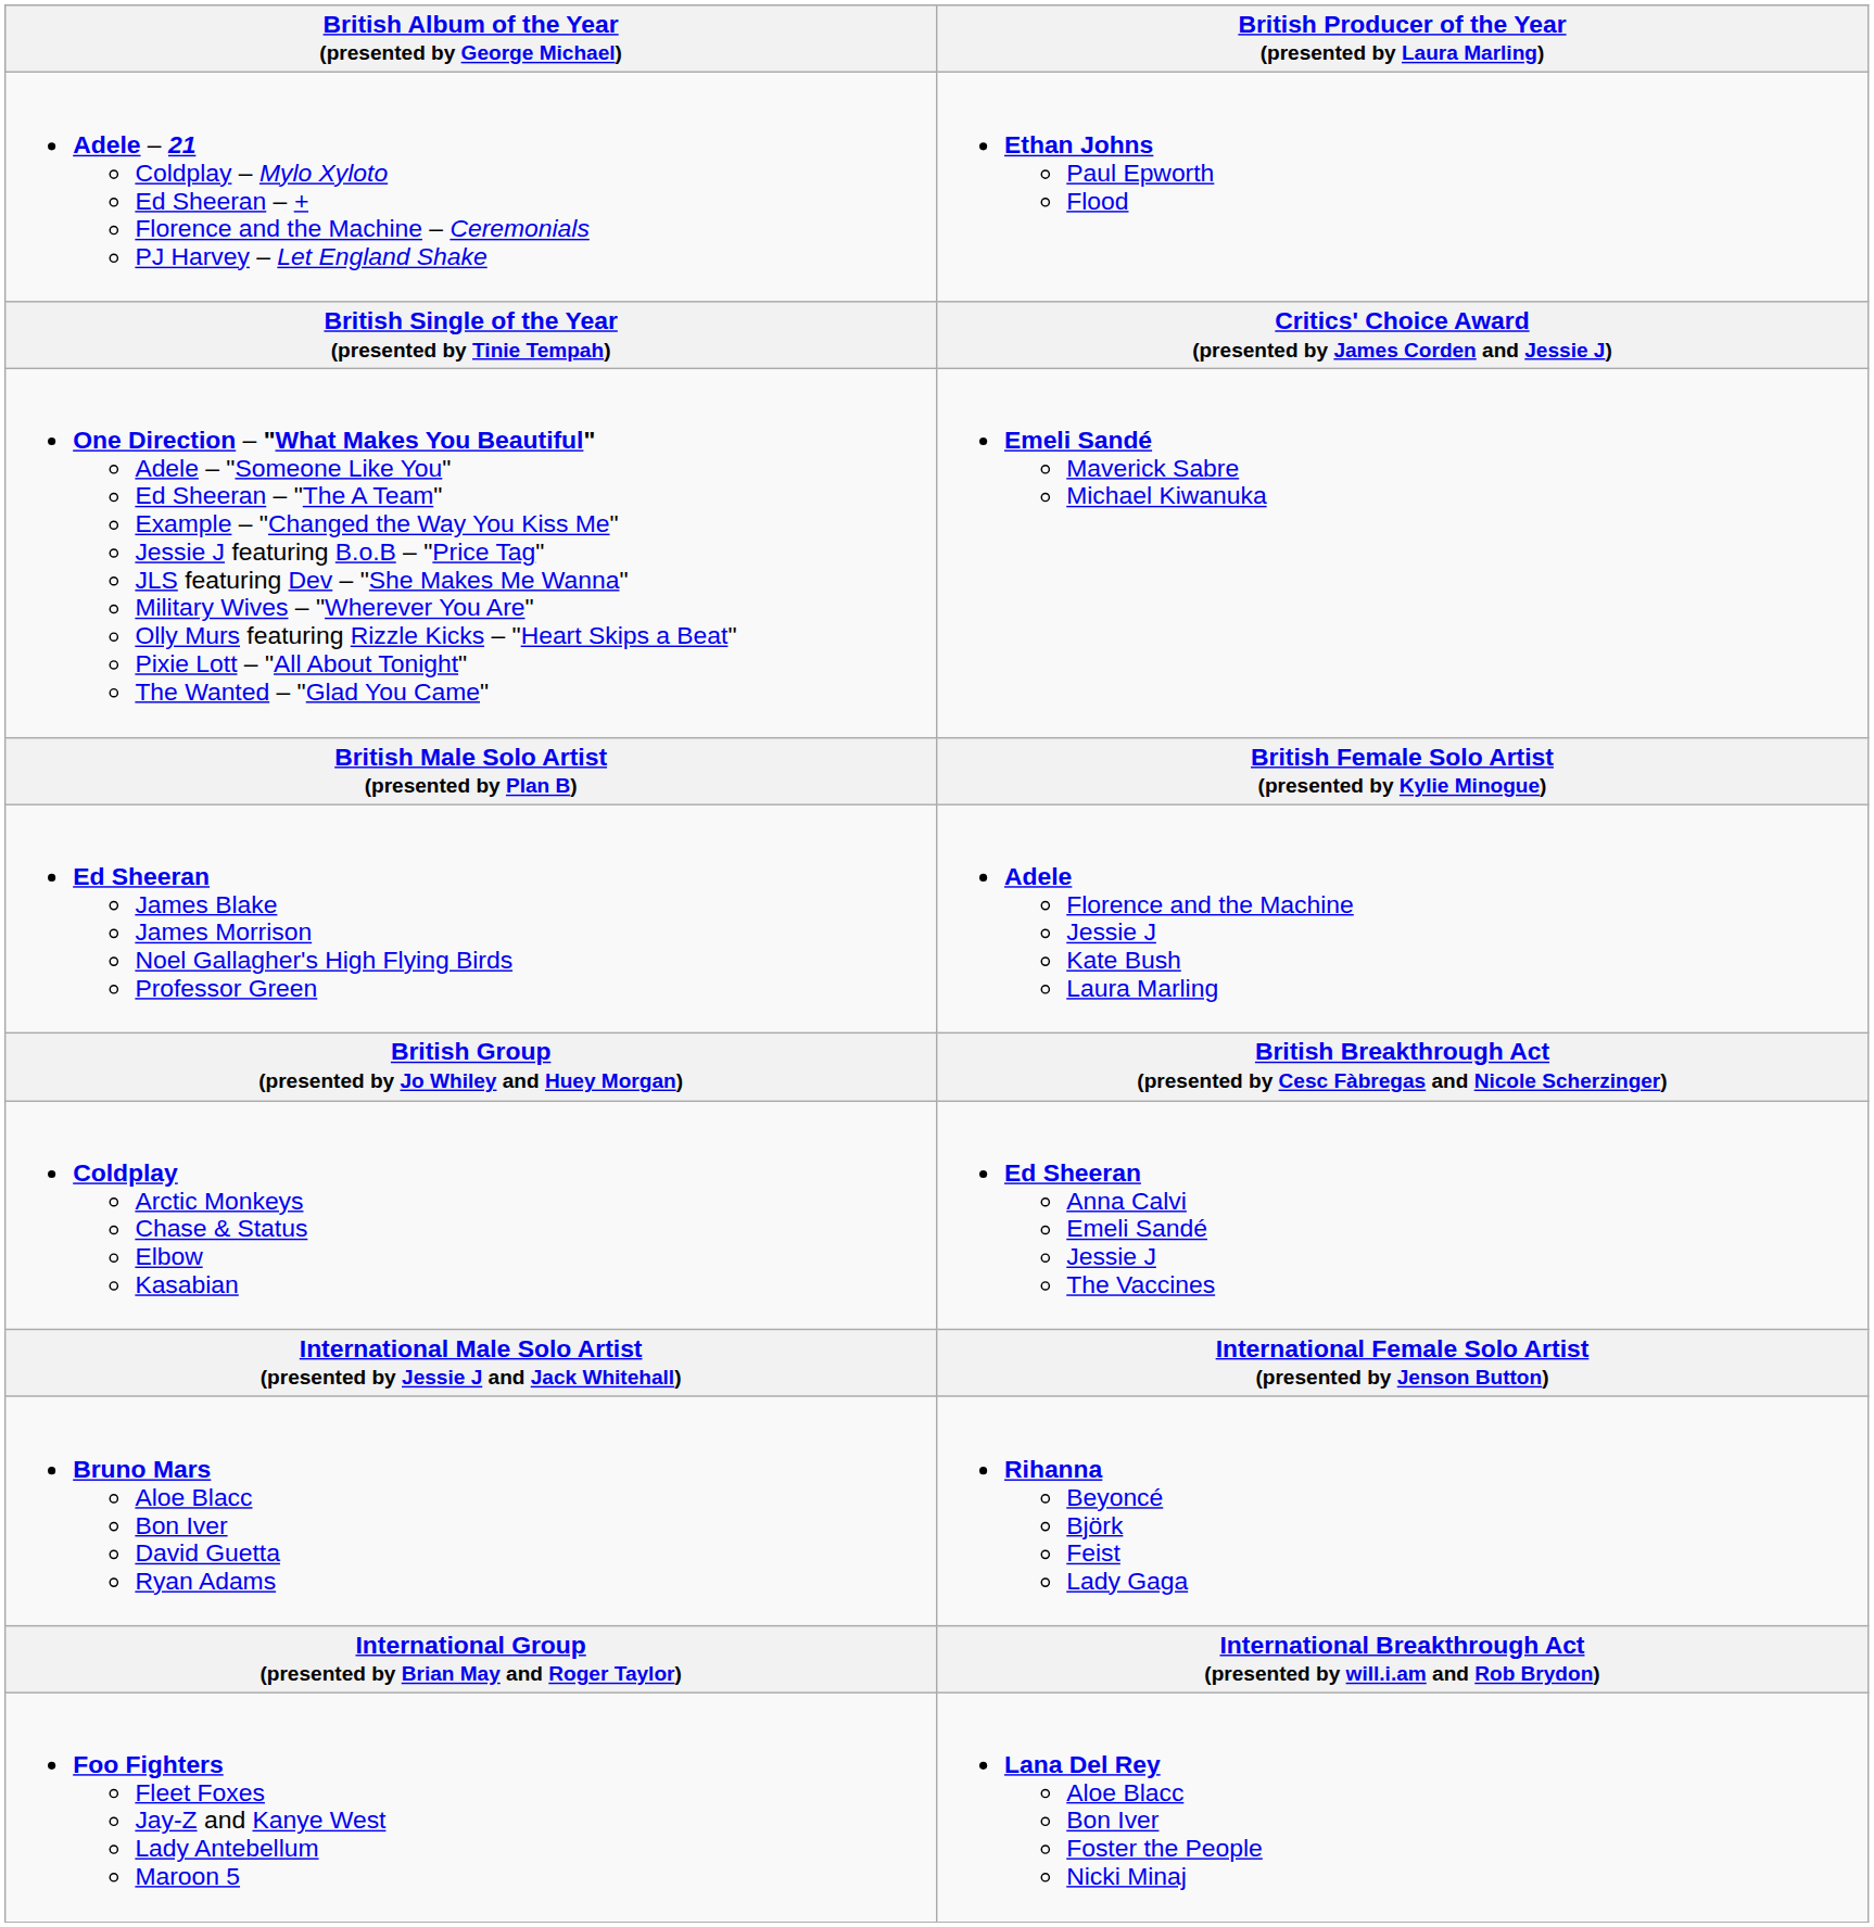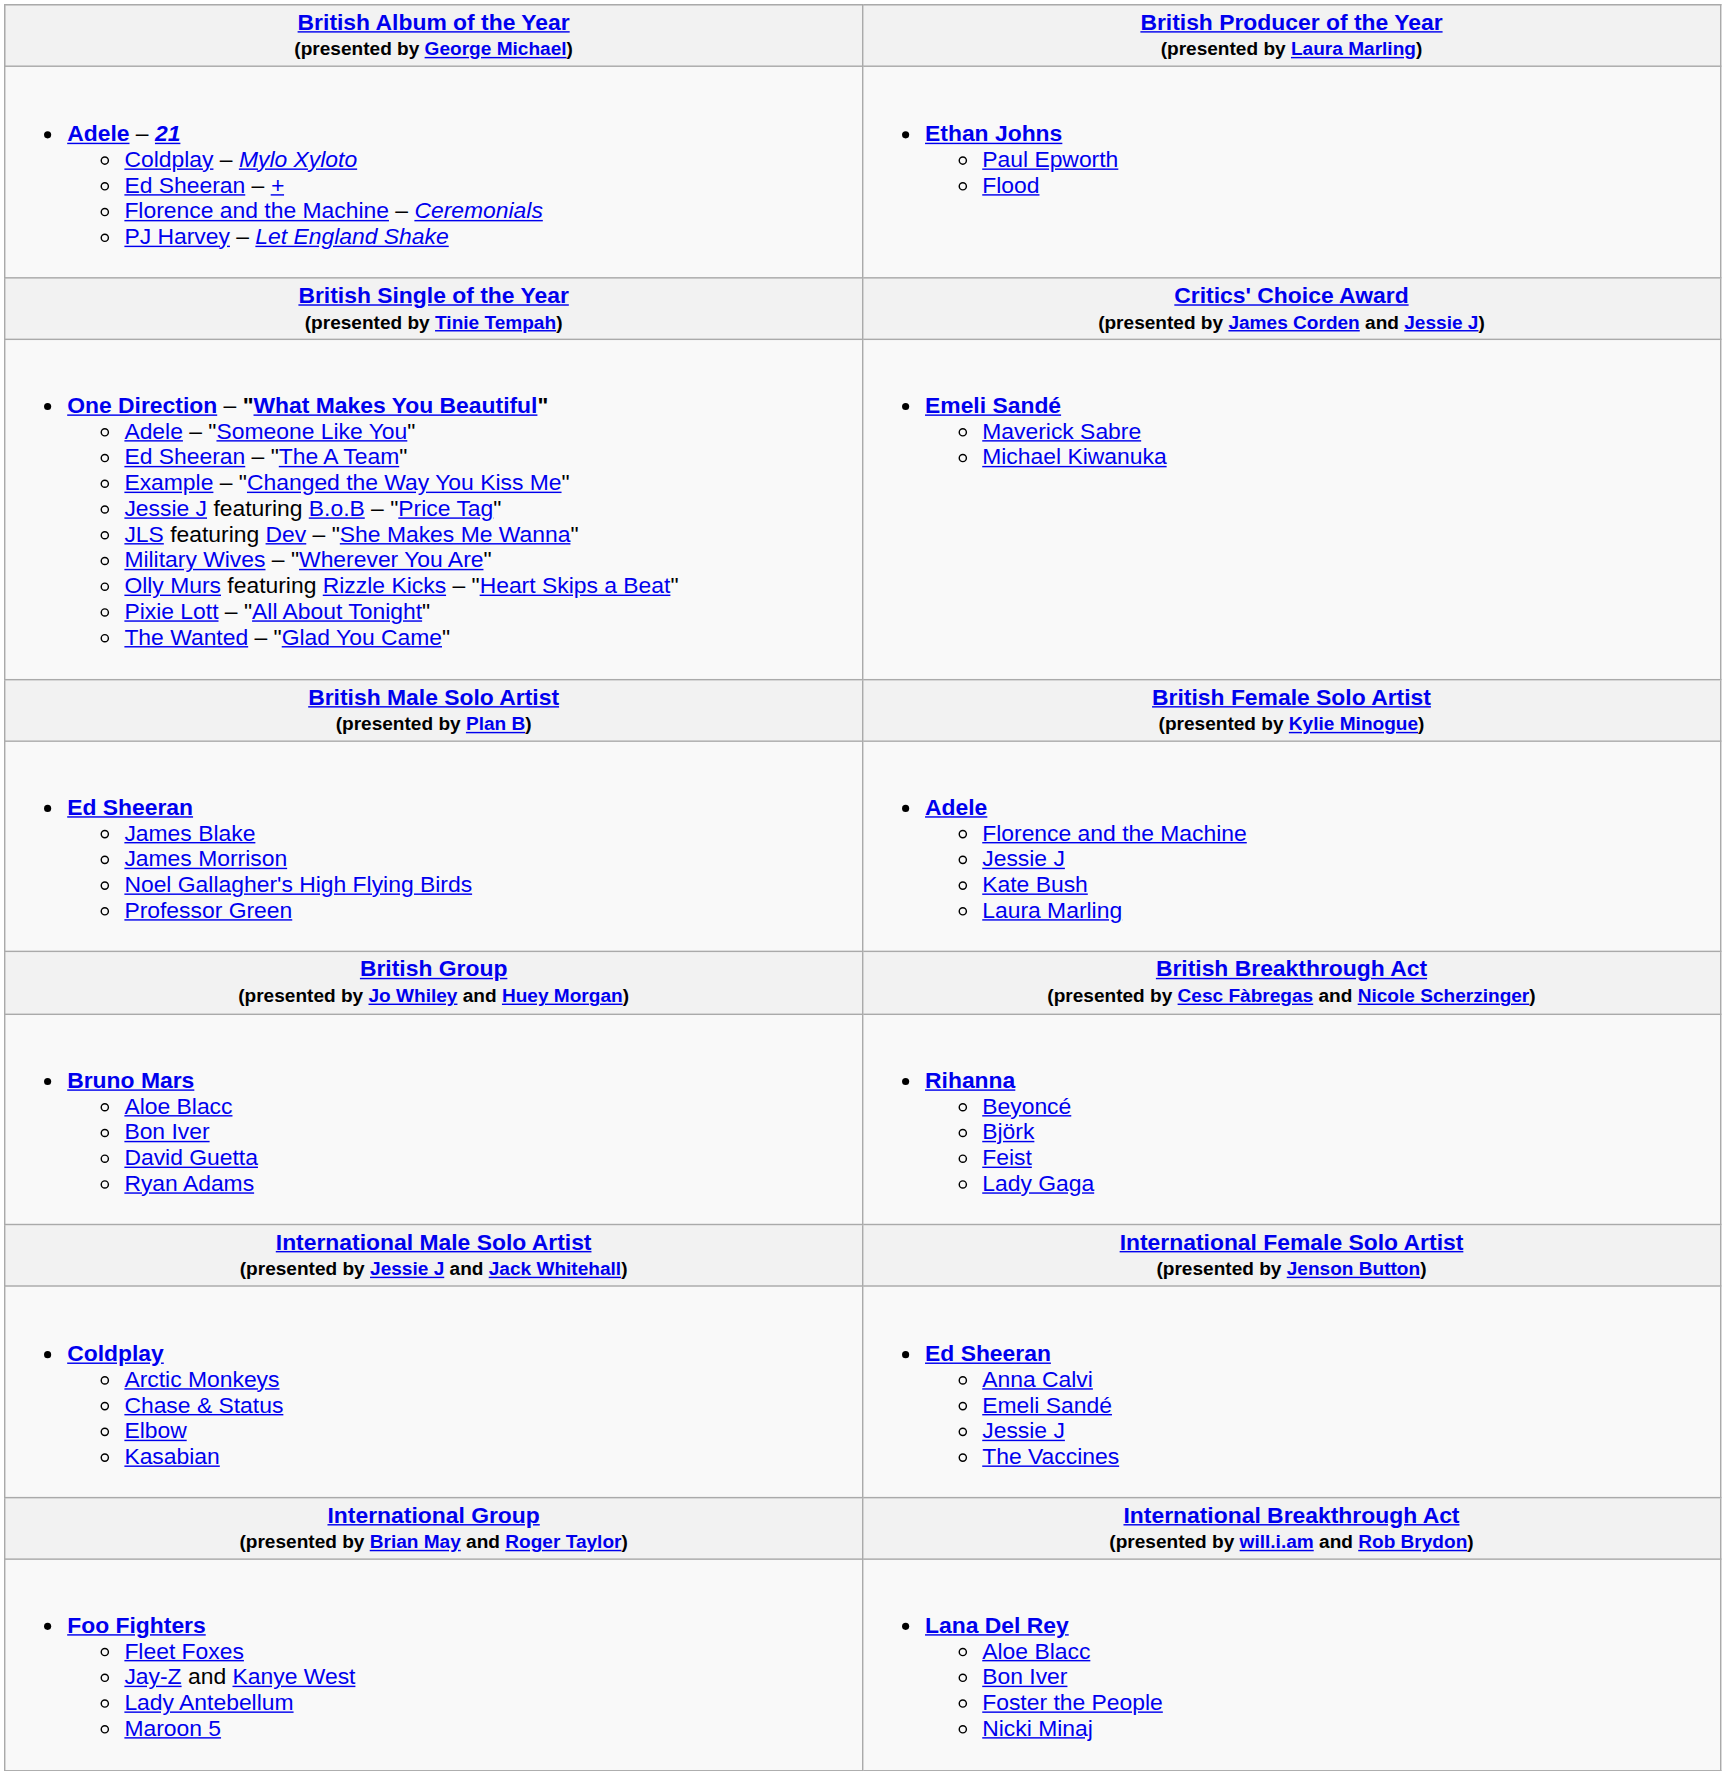 <table class="wikitable" style="width:95%">
 <tr bgcolor="#bebebe">
 <th width="50%"><a href='#'>British Album of the Year</a><br><small>(presented by <a href='#'>George Michael</a>)</small></th>
 <th width="50%"><a href='#'>British Producer of the Year</a><br><small>(presented by <a href='#'>Laura Marling</a>)</small></th>
 </tr>
 <tr>
 <td valign="top"><br><ul><li><strong><a href='#'>Adele</a></strong> – <strong><em><a href='#'>21</a></em></strong><ul><li><a href='#'>Coldplay</a> – <em><a href='#'>Mylo Xyloto</a></em></li><li><a href='#'>Ed Sheeran</a> – <em><a href='#'>+</a></em></li><li><a href='#'>Florence and the Machine</a> – <em><a href='#'>Ceremonials</a></em></li><li><a href='#'>PJ Harvey</a> – <em><a href='#'>Let England Shake</a></em></li></ul></li></ul></td>
 <td valign="top"><br><ul><li><strong><a href='#'>Ethan Johns</a></strong><ul><li><a href='#'>Paul Epworth</a></li><li><a href='#'>Flood</a></li></ul></li></ul></td>
 </tr>
 <tr>
 <th width="50%"><a href='#'>British Single of the Year</a><br><small>(presented by <a href='#'>Tinie Tempah</a>)</small></th>
 <th width="50%"><a href='#'>Critics' Choice Award</a><br><small>(presented by <a href='#'>James Corden</a> and <a href='#'>Jessie J</a>)</small></th>
 </tr>
 <tr>
 <td valign="top"><br><ul><li><strong><a href='#'>One Direction</a></strong> – <strong>"<a href='#'>What Makes You Beautiful</a>"</strong><ul><li><a href='#'>Adele</a> – "<a href='#'>Someone Like You</a>"</li><li><a href='#'>Ed Sheeran</a> – "<a href='#'>The A Team</a>"</li><li><a href='#'>Example</a> – "<a href='#'>Changed the Way You Kiss Me</a>"</li><li><a href='#'>Jessie J</a> featuring <a href='#'>B.o.B</a> – "<a href='#'>Price Tag</a>"</li><li><a href='#'>JLS</a> featuring <a href='#'>Dev</a> – "<a href='#'>She Makes Me Wanna</a>"</li><li><a href='#'>Military Wives</a> – "<a href='#'>Wherever You Are</a>"</li><li><a href='#'>Olly Murs</a> featuring <a href='#'>Rizzle Kicks</a> – "<a href='#'>Heart Skips a Beat</a>"</li><li><a href='#'>Pixie Lott</a> – "<a href='#'>All About Tonight</a>"</li><li><a href='#'>The Wanted</a> – "<a href='#'>Glad You Came</a>"</li></ul></li></ul></td>
 <td valign="top"><br><ul><li><strong><a href='#'>Emeli Sandé</a></strong><ul><li><a href='#'>Maverick Sabre</a></li><li><a href='#'>Michael Kiwanuka</a></li></ul></li></ul></td>
 </tr>
 <tr>
 <th width="50%"><a href='#'>British Male Solo Artist</a><br><small>(presented by <a href='#'>Plan B</a>)</small></th>
 <th width="50%"><a href='#'>British Female Solo Artist</a><br><small>(presented by <a href='#'>Kylie Minogue</a>)</small></th>
 </tr>
 <tr>
 <td valign="top"><br><ul><li><strong><a href='#'>Ed Sheeran</a></strong><ul><li><a href='#'>James Blake</a></li><li><a href='#'>James Morrison</a></li><li><a href='#'>Noel Gallagher's High Flying Birds</a></li><li><a href='#'>Professor Green</a></li></ul></li></ul></td>
 <td valign="top"><br><ul><li><strong><a href='#'>Adele</a></strong><ul><li><a href='#'>Florence and the Machine</a></li><li><a href='#'>Jessie J</a></li><li><a href='#'>Kate Bush</a></li><li><a href='#'>Laura Marling</a></li></ul></li></ul></td>
 </tr>
 <tr>
 <th width="50%"><a href='#'>British Group</a><br><small>(presented by <a href='#'>Jo Whiley</a> and <a href='#'>Huey Morgan</a>)</small></th>
 <th width="50%"><a href='#'>British Breakthrough Act</a><br><small>(presented by <a href='#'>Cesc Fàbregas</a> and <a href='#'>Nicole Scherzinger</a>)</small></th>
 </tr>
 <tr>
-<td valign="top"><br><ul><li><strong><a href='#'>Coldplay</a></strong><ul><li><a href='#'>Arctic Monkeys</a></li><li><a href='#'>Chase & Status</a></li><li><a href='#'>Elbow</a></li><li><a href='#'>Kasabian</a></li></ul></li></ul></td>
-<td valign="top"><br><ul><li><strong><a href='#'>Ed Sheeran</a></strong><ul><li><a href='#'>Anna Calvi</a></li><li><a href='#'>Emeli Sandé</a></li><li><a href='#'>Jessie J</a></li><li><a href='#'>The Vaccines</a></li></ul></li></ul></td>
+<td valign="top"><br><ul><li><strong><a href='#'>Bruno Mars</a></strong><ul><li><a href='#'>Aloe Blacc</a></li><li><a href='#'>Bon Iver</a></li><li><a href='#'>David Guetta</a></li><li><a href='#'>Ryan Adams</a></li></ul></li></ul></td>
+<td valign="top"><br><ul><li><strong><a href='#'>Rihanna</a></strong><ul><li><a href='#'>Beyoncé</a></li><li><a href='#'>Björk</a></li><li><a href='#'>Feist</a></li><li><a href='#'>Lady Gaga</a></li></ul></li></ul></td>
 </tr>
 <tr>
 <th width="50%"><a href='#'>International Male Solo Artist</a><br><small>(presented by <a href='#'>Jessie J</a> and <a href='#'>Jack Whitehall</a>)</small></th>
 <th width="50%"><a href='#'>International Female Solo Artist</a><br><small>(presented by <a href='#'>Jenson Button</a>)</small></th>
 </tr>
 <tr>
-<td valign="top"><br><ul><li><strong><a href='#'>Bruno Mars</a></strong><ul><li><a href='#'>Aloe Blacc</a></li><li><a href='#'>Bon Iver</a></li><li><a href='#'>David Guetta</a></li><li><a href='#'>Ryan Adams</a></li></ul></li></ul></td>
-<td valign="top"><br><ul><li><strong><a href='#'>Rihanna</a></strong><ul><li><a href='#'>Beyoncé</a></li><li><a href='#'>Björk</a></li><li><a href='#'>Feist</a></li><li><a href='#'>Lady Gaga</a></li></ul></li></ul></td>
+<td valign="top"><br><ul><li><strong><a href='#'>Coldplay</a></strong><ul><li><a href='#'>Arctic Monkeys</a></li><li><a href='#'>Chase & Status</a></li><li><a href='#'>Elbow</a></li><li><a href='#'>Kasabian</a></li></ul></li></ul></td>
+<td valign="top"><br><ul><li><strong><a href='#'>Ed Sheeran</a></strong><ul><li><a href='#'>Anna Calvi</a></li><li><a href='#'>Emeli Sandé</a></li><li><a href='#'>Jessie J</a></li><li><a href='#'>The Vaccines</a></li></ul></li></ul></td>
 </tr>
 <tr>
 <th width="50%"><a href='#'>International Group</a><br><small>(presented by <a href='#'>Brian May</a> and <a href='#'>Roger Taylor</a>)</small></th>
 <th width="50%"><a href='#'>International Breakthrough Act</a><br><small>(presented by <a href='#'>will.i.am</a> and <a href='#'>Rob Brydon</a>)</small></th>
 </tr>
 <tr>
 <td valign="top"><br><ul><li><strong><a href='#'>Foo Fighters</a></strong><ul><li><a href='#'>Fleet Foxes</a></li><li><a href='#'>Jay-Z</a> and <a href='#'>Kanye West</a></li><li><a href='#'>Lady Antebellum</a></li><li><a href='#'>Maroon 5</a></li></ul></li></ul></td>
 <td valign="top"><br><ul><li><strong><a href='#'>Lana Del Rey</a></strong><ul><li><a href='#'>Aloe Blacc</a></li><li><a href='#'>Bon Iver</a></li><li><a href='#'>Foster the People</a></li><li><a href='#'>Nicki Minaj</a></li></ul></li></ul></td>
 </tr>
 </table>
